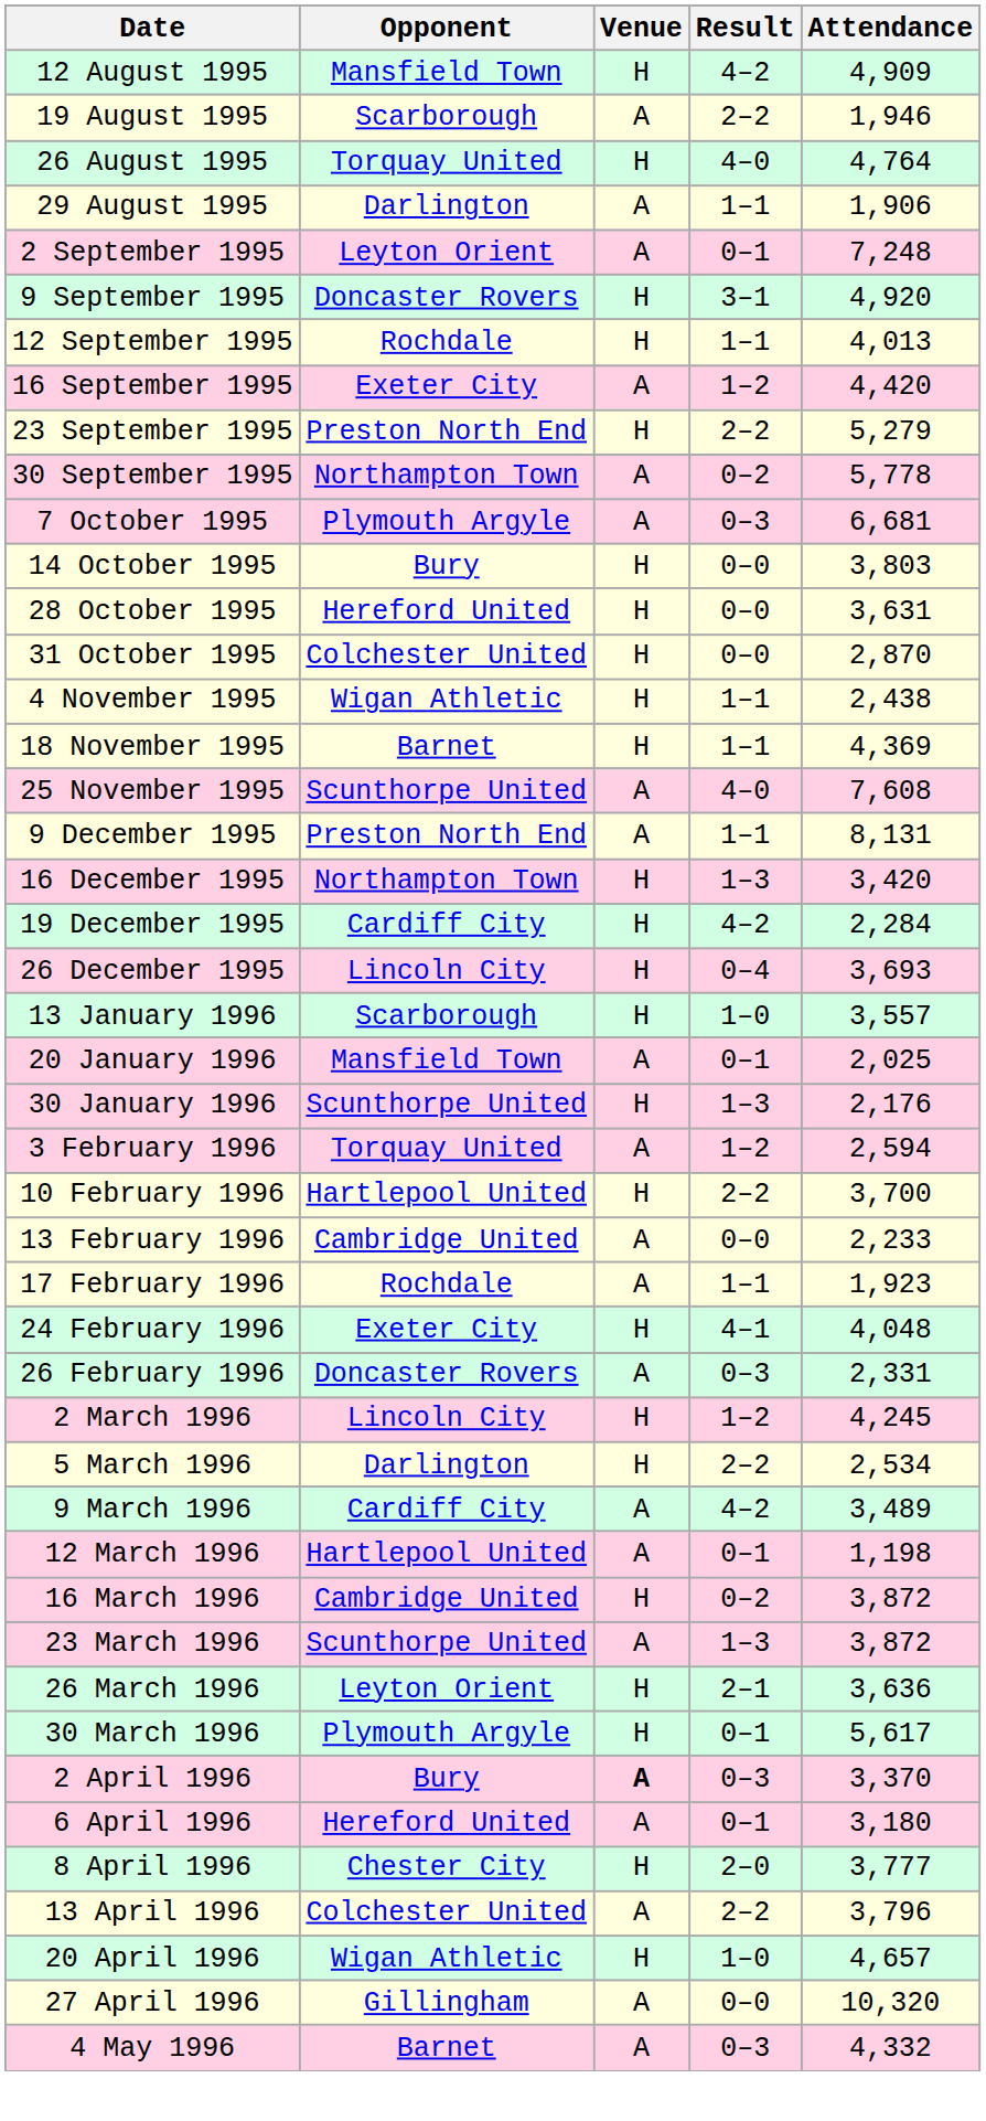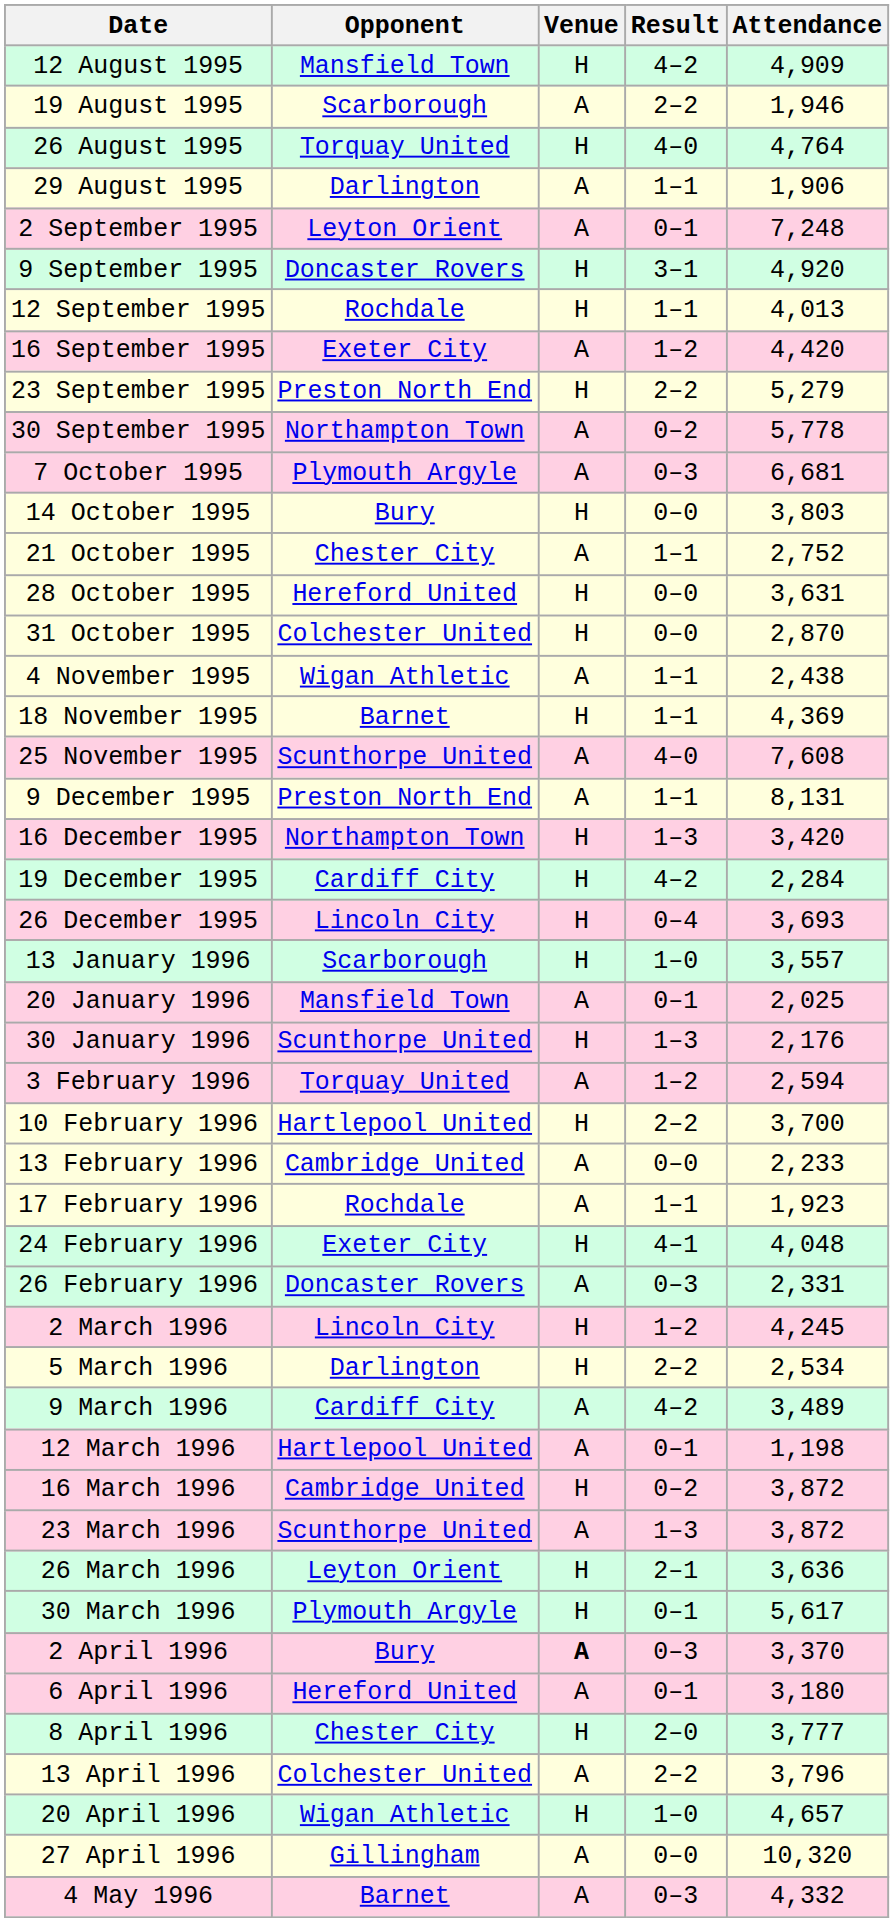 <table class="wikitable sortable" style="font-size:100%; text-align:center">
 <tr>
 <th>Date</th>
 <th>Opponent</th>
 <th>Venue</th>
 <th>Result</th>
 <th>Attendance</th>
 </tr>
 <tr style="background-color: #d0ffe3;">
 <td>12 August 1995</td>
 <td><a href='#'>Mansfield Town</a></td>
 <td>H</td>
 <td>4–2</td>
 <td>4,909</td>
 </tr>
 <tr style="background-color: #ffffdd;">
 <td>19 August 1995</td>
 <td><a href='#'>Scarborough</a></td>
 <td>A</td>
 <td>2–2</td>
 <td>1,946</td>
 </tr>
 <tr style="background-color: #d0ffe3;">
 <td>26 August 1995</td>
 <td><a href='#'>Torquay United</a></td>
 <td>H</td>
 <td>4–0</td>
 <td>4,764</td>
 </tr>
 <tr style="background-color: #ffffdd;">
 <td>29 August 1995</td>
 <td><a href='#'>Darlington</a></td>
 <td>A</td>
 <td>1–1</td>
 <td>1,906</td>
 </tr>
 <tr style="background-color: #ffd0e3;">
 <td>2 September 1995</td>
 <td><a href='#'>Leyton Orient</a></td>
 <td>A</td>
 <td>0–1</td>
 <td>7,248</td>
 </tr>
 <tr style="background-color: #d0ffe3;">
 <td>9 September 1995</td>
 <td><a href='#'>Doncaster Rovers</a></td>
 <td>H</td>
 <td>3–1</td>
 <td>4,920</td>
 </tr>
 <tr style="background-color: #ffffdd;">
 <td>12 September 1995</td>
 <td><a href='#'>Rochdale</a></td>
 <td>H</td>
 <td>1–1</td>
 <td>4,013</td>
 </tr>
 <tr style="background-color: #ffd0e3;">
 <td>16 September 1995</td>
 <td><a href='#'>Exeter City</a></td>
 <td>A</td>
 <td>1–2</td>
 <td>4,420</td>
 </tr>
 <tr style="background-color: #ffffdd;">
 <td>23 September 1995</td>
 <td><a href='#'>Preston North End</a></td>
 <td>H</td>
 <td>2–2</td>
 <td>5,279</td>
 </tr>
 <tr style="background-color: #ffd0e3;">
 <td>30 September 1995</td>
 <td><a href='#'>Northampton Town</a></td>
 <td>A</td>
 <td>0–2</td>
 <td>5,778</td>
 </tr>
 <tr style="background-color: #ffd0e3;">
 <td>7 October 1995</td>
 <td><a href='#'>Plymouth Argyle</a></td>
 <td>A</td>
 <td>0–3</td>
 <td>6,681</td>
 </tr>
 <tr style="background-color: #ffffdd;">
 <td>14 October 1995</td>
 <td><a href='#'>Bury</a></td>
 <td>H</td>
 <td>0–0</td>
 <td>3,803</td>
 </tr>
 <tr style="background-color: #ffffdd;">
+<td>21 October 1995</td>
+<td><a href='#'>Chester City</a></td>
+<td>A</td>
+<td>1–1</td>
+<td>2,752</td>
+</tr>
+<tr style="background-color: #ffffdd;">
 <td>28 October 1995</td>
 <td><a href='#'>Hereford United</a></td>
 <td>H</td>
 <td>0–0</td>
 <td>3,631</td>
 </tr>
 <tr style="background-color: #ffffdd;">
 <td>31 October 1995</td>
 <td><a href='#'>Colchester United</a></td>
 <td>H</td>
 <td>0–0</td>
 <td>2,870</td>
 </tr>
 <tr style="background-color: #ffffdd;">
 <td>4 November 1995</td>
 <td><a href='#'>Wigan Athletic</a></td>
-<td>H</td>
+<td>A</td>
 <td>1–1</td>
 <td>2,438</td>
 </tr>
 <tr style="background-color: #ffffdd;">
 <td>18 November 1995</td>
 <td><a href='#'>Barnet</a></td>
 <td>H</td>
 <td>1–1</td>
 <td>4,369</td>
 </tr>
 <tr style="background-color: #ffd0e3;">
 <td>25 November 1995</td>
 <td><a href='#'>Scunthorpe United</a></td>
 <td>A</td>
 <td>4–0</td>
 <td>7,608</td>
 </tr>
 <tr style="background-color: #ffffdd;">
 <td>9 December 1995</td>
 <td><a href='#'>Preston North End</a></td>
 <td>A</td>
 <td>1–1</td>
 <td>8,131</td>
 </tr>
 <tr style="background-color: #ffd0e3;">
 <td>16 December 1995</td>
 <td><a href='#'>Northampton Town</a></td>
 <td>H</td>
 <td>1–3</td>
 <td>3,420</td>
 </tr>
 <tr style="background-color: #d0ffe3;">
 <td>19 December 1995</td>
 <td><a href='#'>Cardiff City</a></td>
 <td>H</td>
 <td>4–2</td>
 <td>2,284</td>
 </tr>
 <tr style="background-color: #ffd0e3;">
 <td>26 December 1995</td>
 <td><a href='#'>Lincoln City</a></td>
 <td>H</td>
 <td>0–4</td>
 <td>3,693</td>
 </tr>
 <tr style="background-color: #d0ffe3;">
 <td>13 January 1996</td>
 <td><a href='#'>Scarborough</a></td>
 <td>H</td>
 <td>1–0</td>
 <td>3,557</td>
 </tr>
 <tr style="background-color: #ffd0e3;">
 <td>20 January 1996</td>
 <td><a href='#'>Mansfield Town</a></td>
 <td>A</td>
 <td>0–1</td>
 <td>2,025</td>
 </tr>
 <tr style="background-color: #ffd0e3;">
 <td>30 January 1996</td>
 <td><a href='#'>Scunthorpe United</a></td>
 <td>H</td>
 <td>1–3</td>
 <td>2,176</td>
 </tr>
 <tr style="background-color: #ffd0e3;">
 <td>3 February 1996</td>
 <td><a href='#'>Torquay United</a></td>
 <td>A</td>
 <td>1–2</td>
 <td>2,594</td>
 </tr>
 <tr style="background-color: #ffffdd;">
 <td>10 February 1996</td>
 <td><a href='#'>Hartlepool United</a></td>
 <td>H</td>
 <td>2–2</td>
 <td>3,700</td>
 </tr>
 <tr style="background-color: #ffffdd;">
 <td>13 February 1996</td>
 <td><a href='#'>Cambridge United</a></td>
 <td>A</td>
 <td>0–0</td>
 <td>2,233</td>
 </tr>
 <tr style="background-color: #ffffdd;">
 <td>17 February 1996</td>
 <td><a href='#'>Rochdale</a></td>
 <td>A</td>
 <td>1–1</td>
 <td>1,923</td>
 </tr>
 <tr style="background-color: #d0ffe3;">
 <td>24 February 1996</td>
 <td><a href='#'>Exeter City</a></td>
 <td>H</td>
 <td>4–1</td>
 <td>4,048</td>
 </tr>
 <tr style="background-color: #d0ffe3;">
 <td>26 February 1996</td>
 <td><a href='#'>Doncaster Rovers</a></td>
 <td>A</td>
 <td>0–3</td>
 <td>2,331</td>
 </tr>
 <tr style="background-color: #ffd0e3;">
 <td>2 March 1996</td>
 <td><a href='#'>Lincoln City</a></td>
 <td>H</td>
 <td>1–2</td>
 <td>4,245</td>
 </tr>
 <tr style="background-color: #ffffdd;">
 <td>5 March 1996</td>
 <td><a href='#'>Darlington</a></td>
 <td>H</td>
 <td>2–2</td>
 <td>2,534</td>
 </tr>
 <tr style="background-color: #d0ffe3;">
 <td>9 March 1996</td>
 <td><a href='#'>Cardiff City</a></td>
 <td>A</td>
 <td>4–2</td>
 <td>3,489</td>
 </tr>
 <tr style="background-color: #ffd0e3;">
 <td>12 March 1996</td>
 <td><a href='#'>Hartlepool United</a></td>
 <td>A</td>
 <td>0–1</td>
 <td>1,198</td>
 </tr>
 <tr style="background-color: #ffd0e3;">
 <td>16 March 1996</td>
 <td><a href='#'>Cambridge United</a></td>
 <td>H</td>
 <td>0–2</td>
 <td>3,872</td>
 </tr>
 <tr style="background-color: #ffd0e3;">
 <td>23 March 1996</td>
 <td><a href='#'>Scunthorpe United</a></td>
 <td>A</td>
 <td>1–3</td>
 <td>3,872</td>
 </tr>
 <tr style="background-color: #d0ffe3;">
 <td>26 March 1996</td>
 <td><a href='#'>Leyton Orient</a></td>
 <td>H</td>
 <td>2–1</td>
 <td>3,636</td>
 </tr>
 <tr style="background-color: #d0ffe3;">
 <td>30 March 1996</td>
 <td><a href='#'>Plymouth Argyle</a></td>
 <td>H</td>
 <td>0–1</td>
 <td>5,617</td>
 </tr>
 <tr style="background-color: #ffd0e3;">
 <td>2 April 1996</td>
 <td><a href='#'>Bury</a></td>
 <td><strong>A</strong></td>
 <td>0–3</td>
 <td>3,370</td>
 </tr>
 <tr style="background-color: #ffd0e3;">
 <td>6 April 1996</td>
 <td><a href='#'>Hereford United</a></td>
 <td>A</td>
 <td>0–1</td>
 <td>3,180</td>
 </tr>
 <tr style="background-color: #d0ffe3;">
 <td>8 April 1996</td>
 <td><a href='#'>Chester City</a></td>
 <td>H</td>
 <td>2–0</td>
 <td>3,777</td>
 </tr>
 <tr style="background-color: #ffffdd;">
 <td>13 April 1996</td>
 <td><a href='#'>Colchester United</a></td>
 <td>A</td>
 <td>2–2</td>
 <td>3,796</td>
 </tr>
 <tr style="background-color: #d0ffe3;">
 <td>20 April 1996</td>
 <td><a href='#'>Wigan Athletic</a></td>
 <td>H</td>
 <td>1–0</td>
 <td>4,657</td>
 </tr>
 <tr style="background-color: #ffffdd;">
 <td>27 April 1996</td>
 <td><a href='#'>Gillingham</a></td>
 <td>A</td>
 <td>0–0</td>
 <td>10,320</td>
 </tr>
 <tr style="background-color: #ffd0e3;">
 <td>4 May 1996</td>
 <td><a href='#'>Barnet</a></td>
 <td>A</td>
 <td>0–3</td>
 <td>4,332</td>
 </tr>
 </table>
